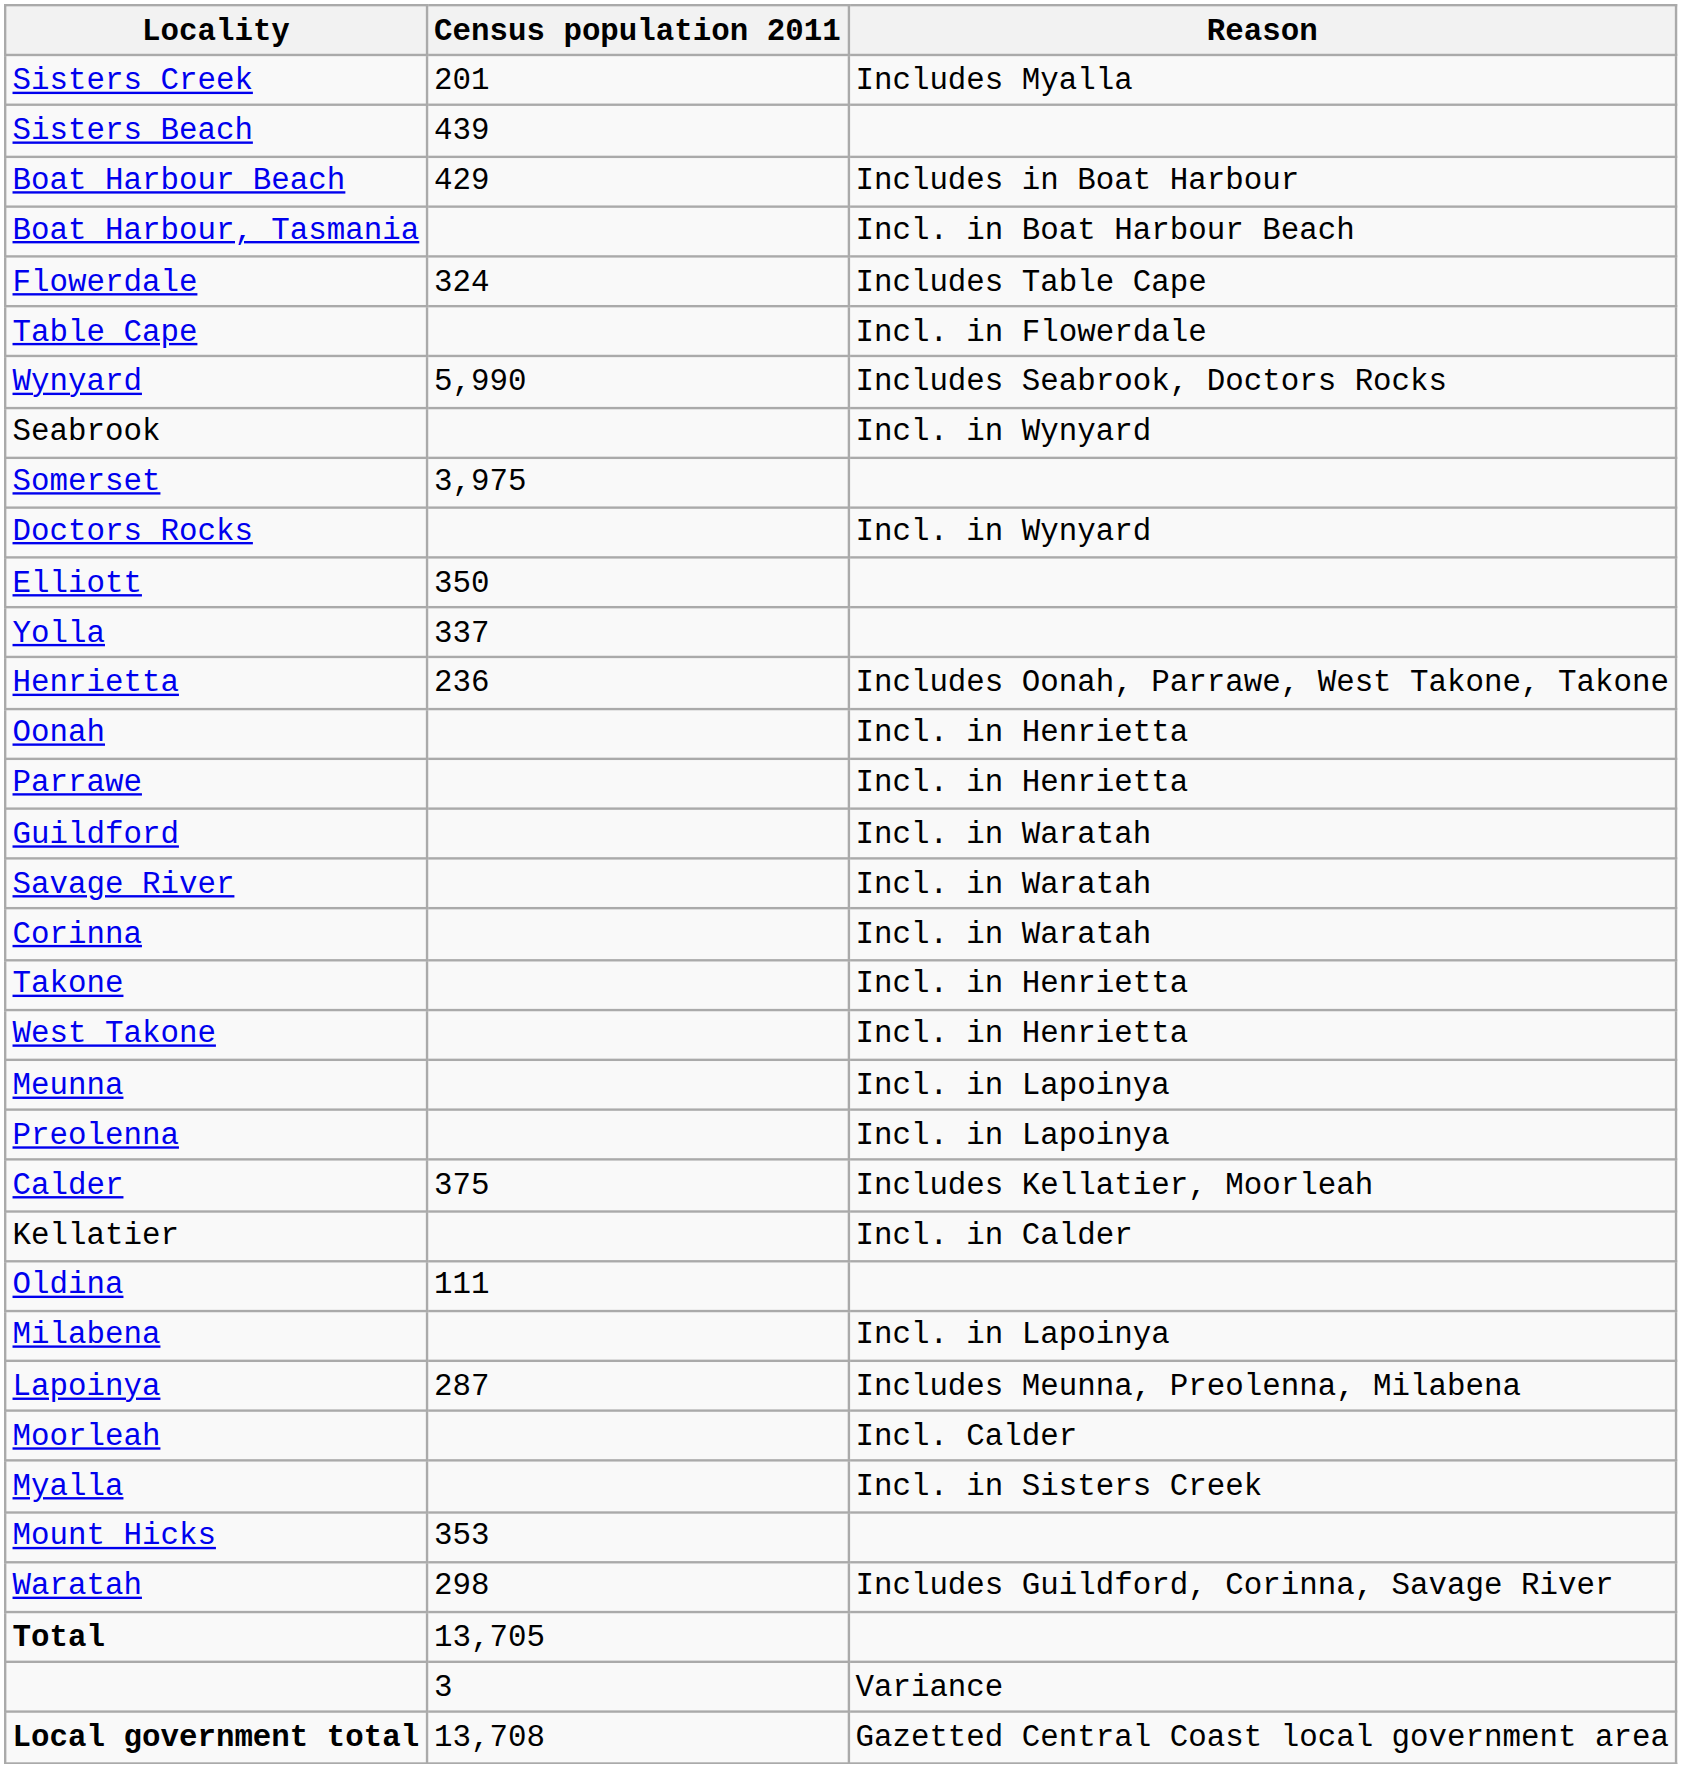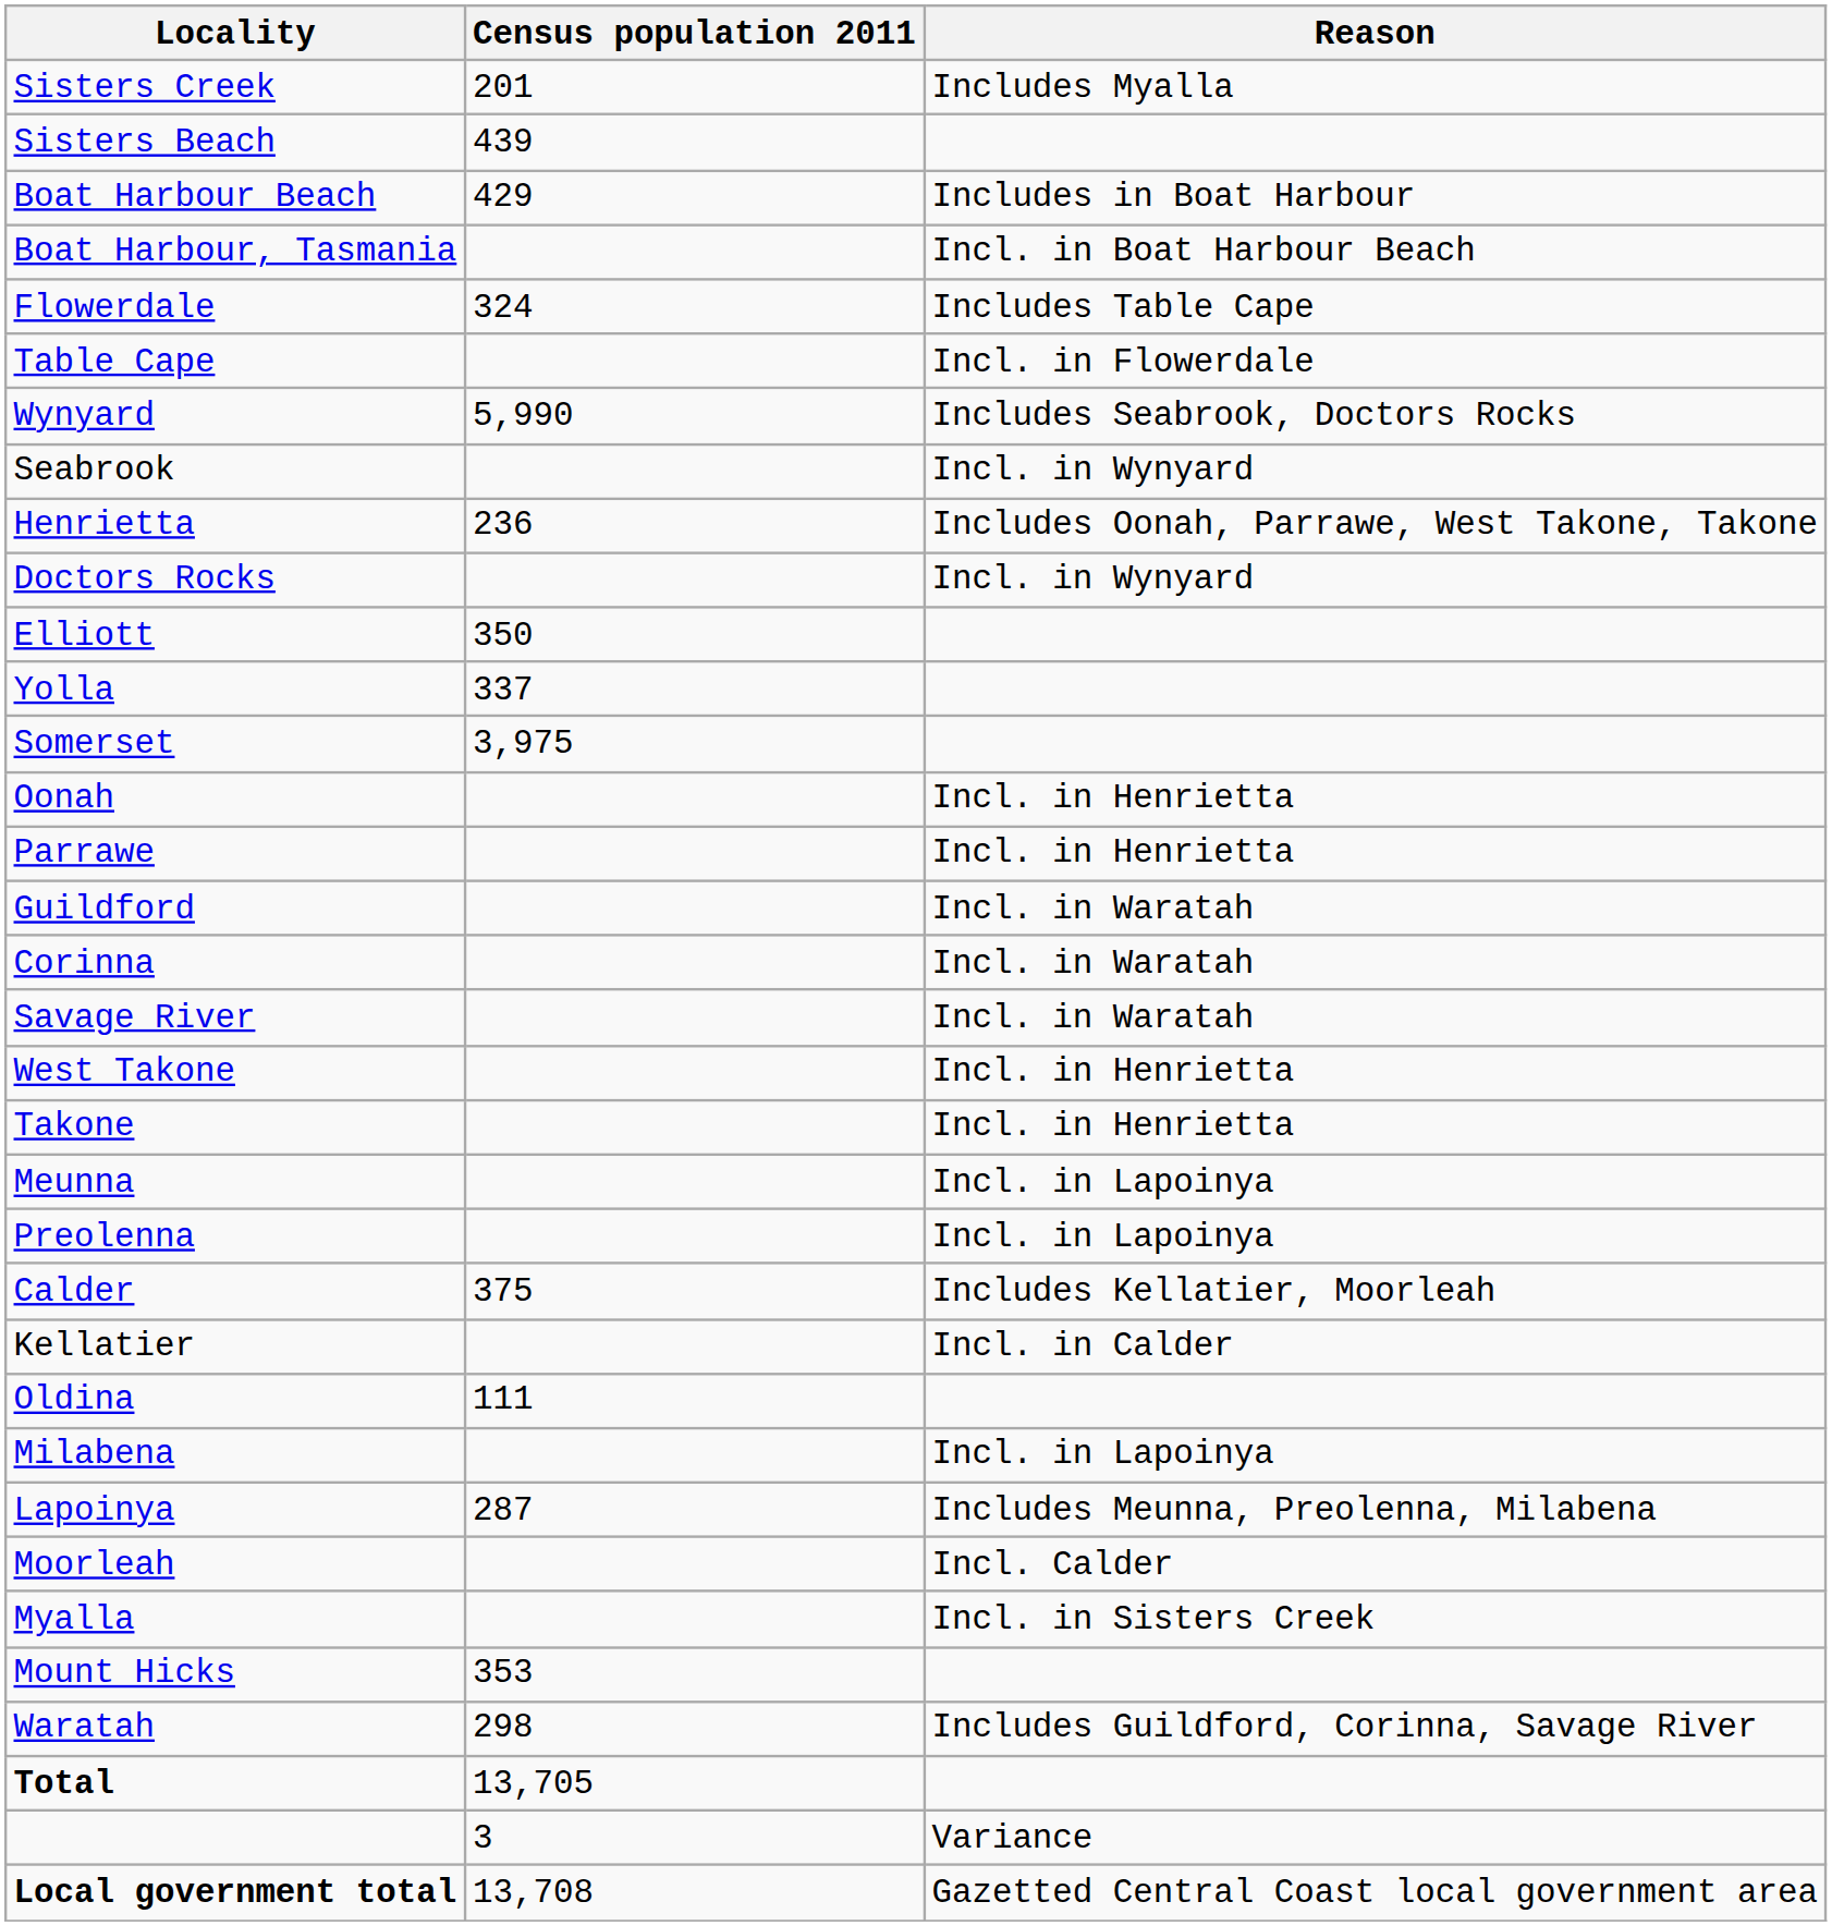 <table class="wikitable">
 <tr>
 <th>Locality</th>
 <th>Census population 2011</th>
 <th>Reason</th>
 </tr>
 <tr>
 <td><a href='#'>Sisters Creek</a></td>
 <td>201</td>
 <td>Includes Myalla</td>
 </tr>
 <tr>
 <td><a href='#'>Sisters Beach</a></td>
 <td>439</td>
 <td></td>
 </tr>
 <tr>
 <td><a href='#'>Boat Harbour Beach</a></td>
 <td>429</td>
 <td>Includes in Boat Harbour</td>
 </tr>
 <tr>
 <td><a href='#'>Boat Harbour, Tasmania</a></td>
 <td></td>
 <td>Incl. in Boat Harbour Beach</td>
 </tr>
 <tr>
 <td><a href='#'>Flowerdale</a></td>
 <td>324</td>
 <td>Includes Table Cape</td>
 </tr>
 <tr>
 <td><a href='#'>Table Cape</a></td>
 <td></td>
 <td>Incl. in Flowerdale</td>
 </tr>
 <tr>
 <td><a href='#'>Wynyard</a></td>
 <td>5,990</td>
 <td>Includes Seabrook, Doctors Rocks</td>
 </tr>
 <tr>
 <td>Seabrook</td>
 <td></td>
 <td>Incl. in Wynyard</td>
 </tr>
 <tr>
-<td><a href='#'>Somerset</a></td>
-<td>3,975</td>
-<td></td>
+<td><a href='#'>Henrietta</a></td>
+<td>236</td>
+<td>Includes Oonah, Parrawe, West Takone, Takone</td>
 </tr>
 <tr>
 <td><a href='#'>Doctors Rocks</a></td>
 <td></td>
 <td>Incl. in Wynyard</td>
 </tr>
 <tr>
 <td><a href='#'>Elliott</a></td>
 <td>350</td>
 <td></td>
 </tr>
 <tr>
 <td><a href='#'>Yolla</a></td>
 <td>337</td>
 <td></td>
 </tr>
 <tr>
-<td><a href='#'>Henrietta</a></td>
-<td>236</td>
-<td>Includes Oonah, Parrawe, West Takone, Takone</td>
+<td><a href='#'>Somerset</a></td>
+<td>3,975</td>
+<td></td>
 </tr>
 <tr>
 <td><a href='#'>Oonah</a></td>
 <td></td>
 <td>Incl. in Henrietta</td>
 </tr>
 <tr>
 <td><a href='#'>Parrawe</a></td>
 <td></td>
 <td>Incl. in Henrietta</td>
 </tr>
 <tr>
 <td><a href='#'>Guildford</a></td>
 <td></td>
 <td>Incl. in Waratah</td>
 </tr>
 <tr>
+<td><a href='#'>Corinna</a></td>
+<td></td>
+<td>Incl. in Waratah</td>
+</tr>
+<tr>
 <td><a href='#'>Savage River</a></td>
 <td></td>
 <td>Incl. in Waratah</td>
 </tr>
 <tr>
-<td><a href='#'>Corinna</a></td>
-<td></td>
-<td>Incl. in Waratah</td>
-</tr>
-<tr>
-<td><a href='#'>Takone</a></td>
+<td><a href='#'>West Takone</a></td>
 <td></td>
 <td>Incl. in Henrietta</td>
 </tr>
 <tr>
-<td><a href='#'>West Takone</a></td>
+<td><a href='#'>Takone</a></td>
 <td></td>
 <td>Incl. in Henrietta</td>
 </tr>
 <tr>
 <td><a href='#'>Meunna</a></td>
 <td></td>
 <td>Incl. in Lapoinya</td>
 </tr>
 <tr>
 <td><a href='#'>Preolenna</a></td>
 <td></td>
 <td>Incl. in Lapoinya</td>
 </tr>
 <tr>
 <td><a href='#'>Calder</a></td>
 <td>375</td>
 <td>Includes Kellatier, Moorleah</td>
 </tr>
 <tr>
 <td>Kellatier</td>
 <td></td>
 <td>Incl. in Calder</td>
 </tr>
 <tr>
 <td><a href='#'>Oldina</a></td>
 <td>111</td>
 <td></td>
 </tr>
 <tr>
 <td><a href='#'>Milabena</a></td>
 <td></td>
 <td>Incl. in Lapoinya</td>
 </tr>
 <tr>
 <td><a href='#'>Lapoinya</a></td>
 <td>287</td>
 <td>Includes Meunna, Preolenna, Milabena</td>
 </tr>
 <tr>
 <td><a href='#'>Moorleah</a></td>
 <td></td>
 <td>Incl. Calder</td>
 </tr>
 <tr>
 <td><a href='#'>Myalla</a></td>
 <td></td>
 <td>Incl. in Sisters Creek</td>
 </tr>
 <tr>
 <td><a href='#'>Mount Hicks</a></td>
 <td>353</td>
 <td></td>
 </tr>
 <tr>
 <td><a href='#'>Waratah</a></td>
 <td>298</td>
 <td>Includes Guildford, Corinna, Savage River</td>
 </tr>
 <tr>
 <td><strong>Total</strong></td>
 <td>13,705</td>
 <td></td>
 </tr>
 <tr>
 <td></td>
 <td>3</td>
 <td>Variance</td>
 </tr>
 <tr>
 <td><strong>Local government total</strong></td>
 <td>13,708</td>
 <td>Gazetted Central Coast local government area</td>
 </tr>
 <tr>
 </tr>
 </table>
